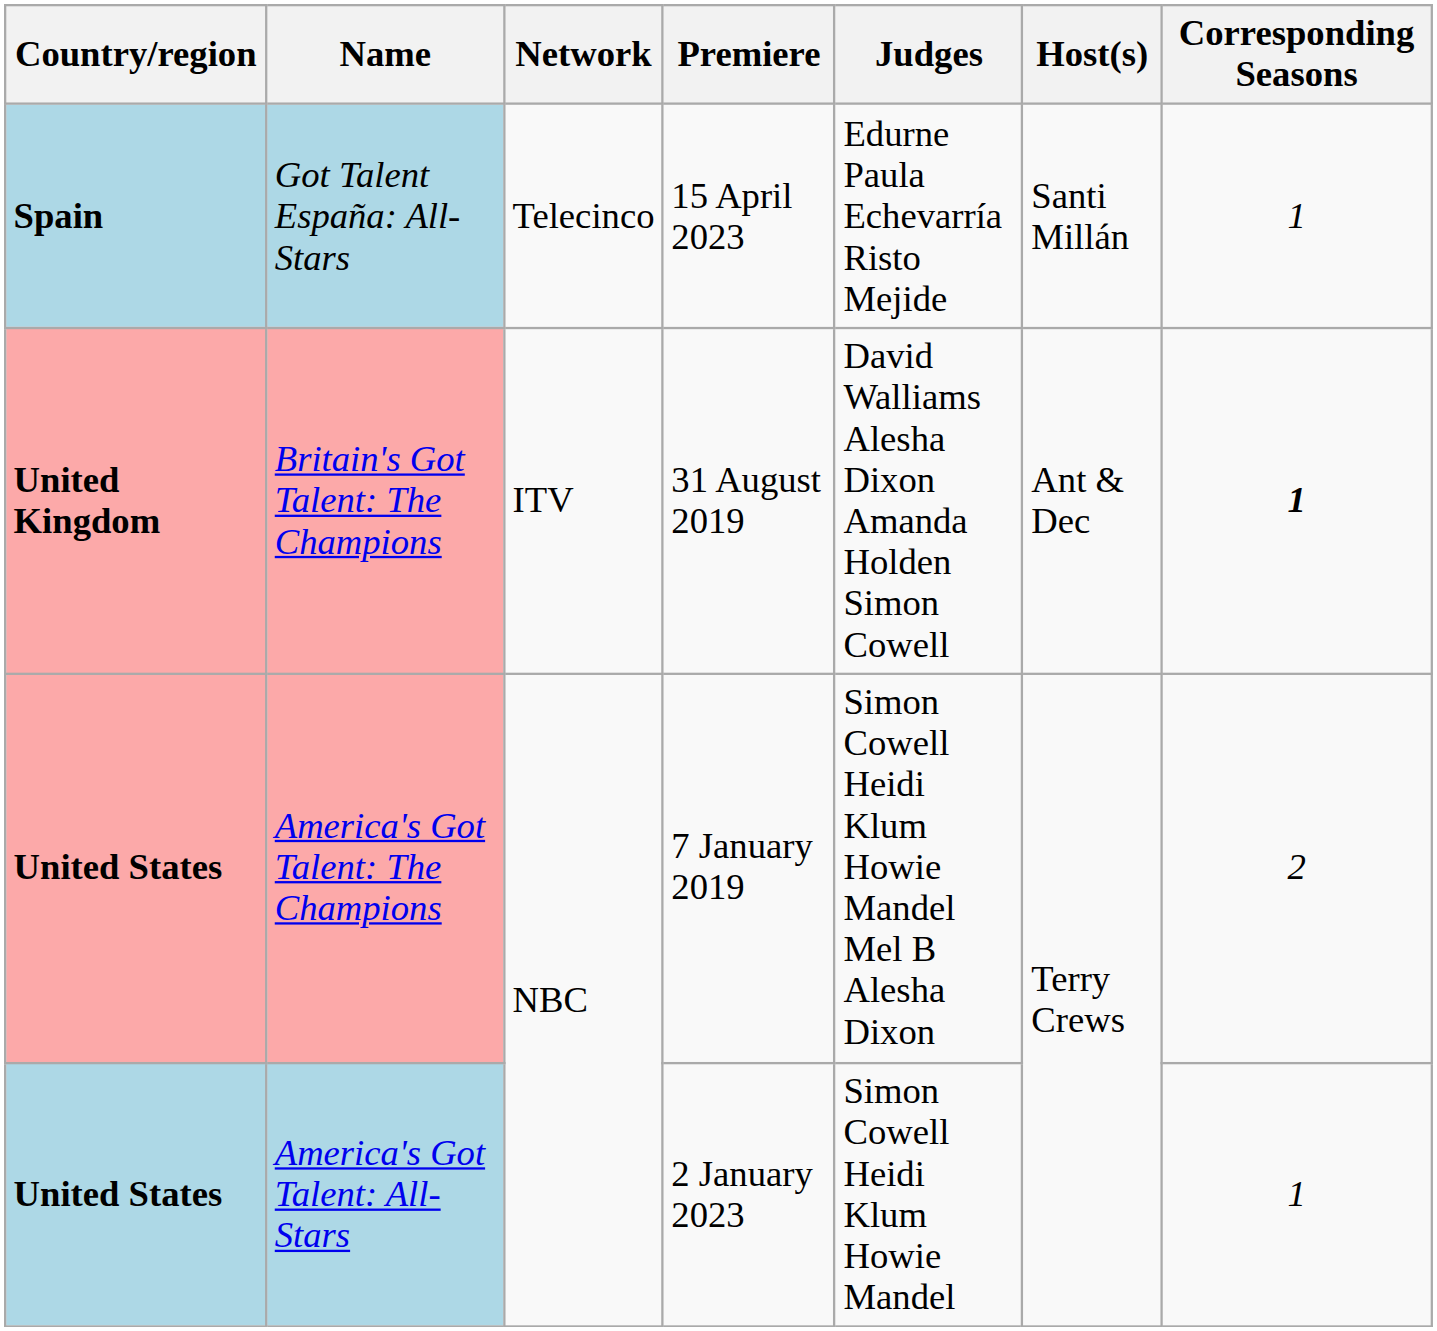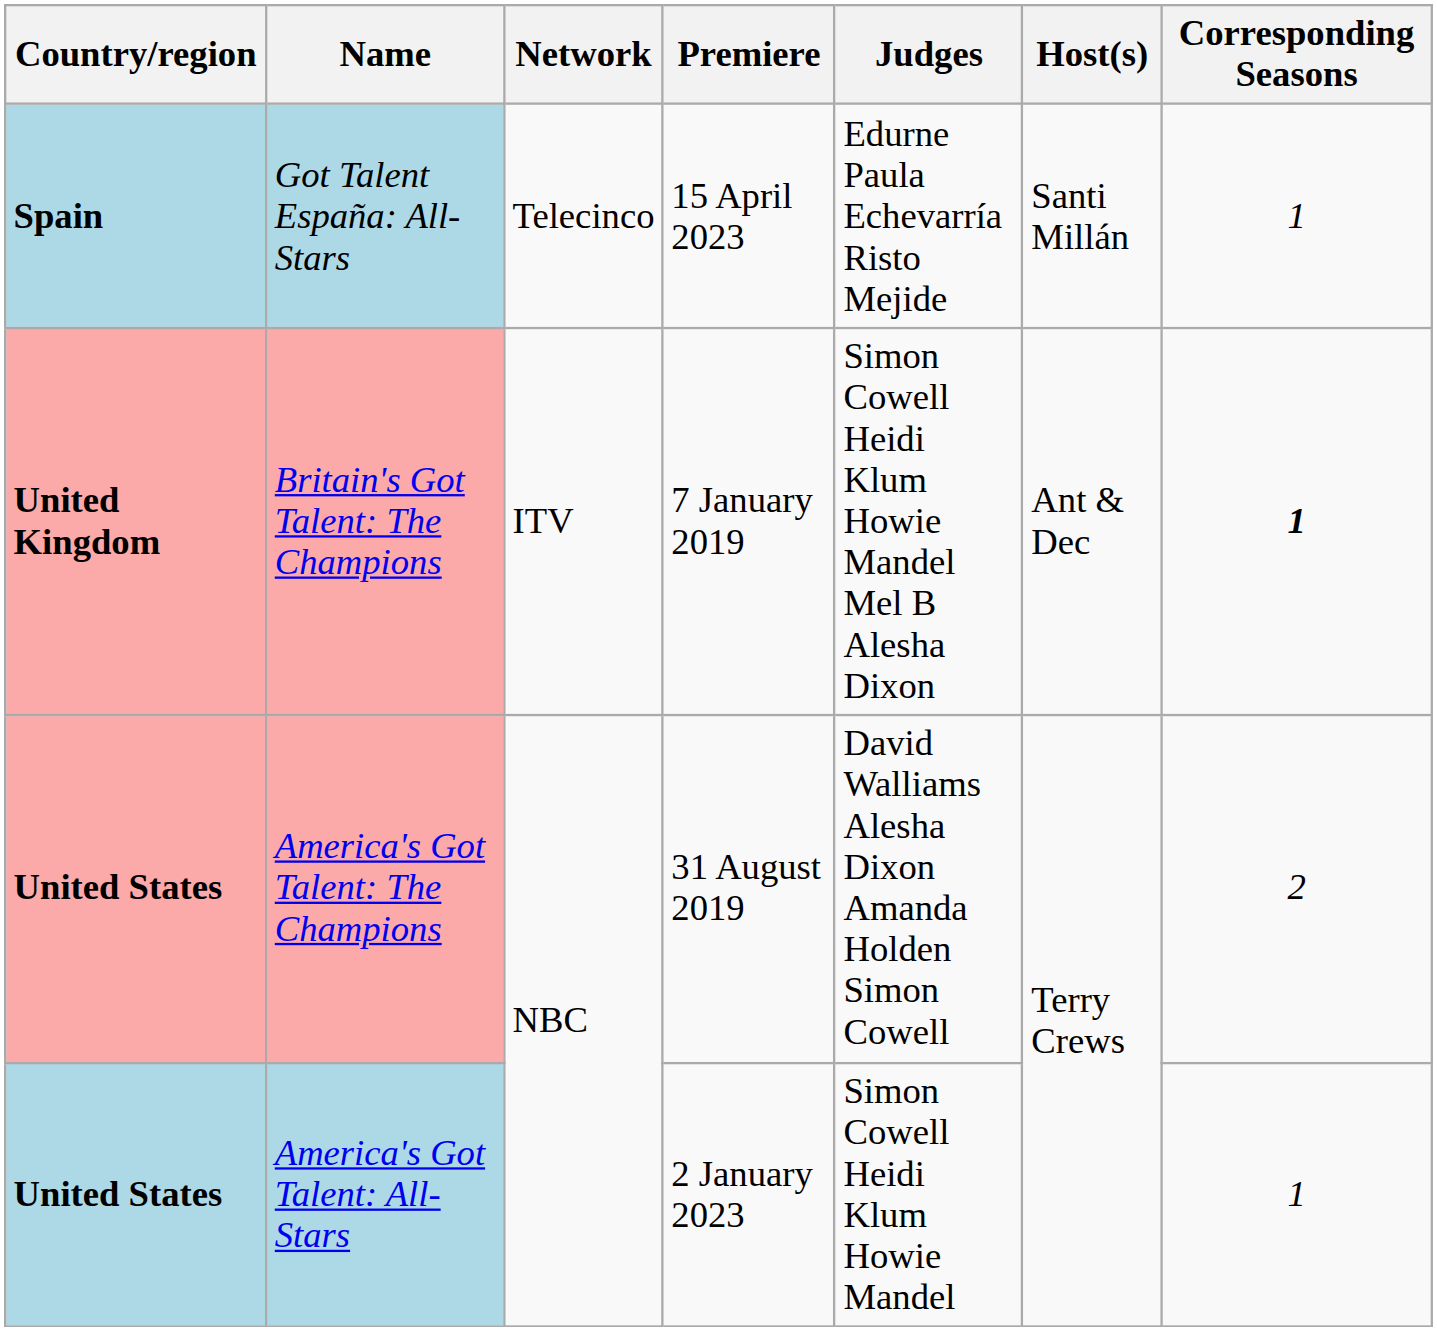 <table class="wikitable"  style="text-align:center; line-height:18px; width:100%;">
 <tr>
 <th>Country/region</th>
 <th>Name</th>
 <th>Network</th>
 <th>Premiere</th>
 <th>Judges</th>
 <th>Host(s)</th>
 <th>Corresponding Seasons</th>
 </tr>
 <tr>
 <td style="background:#ADD8E6; text-align:left;"><strong>Spain</strong></td>
 <td style="background:#ADD8E6; text-align:left;"><em>Got Talent España: All-Stars</em></td>
 <td>Telecinco</td>
 <td style="text-align:left;">15 April 2023</td>
 <td style="text-align:left;">Edurne<br>Paula Echevarría<br>Risto Mejide</td>
 <td style="text-align:left;">Santi Millán</td>
 <td><em>1</em></td>
 </tr>
 <tr>
 <td style="background:#FCA9A9; text-align:left;"><strong>United Kingdom</strong></td>
 <td style="background:#FCA9A9; text-align:left;"><em><a href='#'>Britain's Got Talent: The Champions</a></em></td>
 <td style="text-align:left;">ITV</td>
-<td style="text-align:left;">31 August 2019</td>
-<td style="text-align:left;">David Walliams<br>Alesha Dixon<br>Amanda Holden<br>Simon Cowell</td>
+<td style="text-align:left;">7 January 2019</td>
+<td style="text-align:left;">Simon Cowell<br>Heidi Klum<br>Howie Mandel<br>Mel B <br>Alesha Dixon </td>
 <td style="text-align:left;">Ant & Dec</td>
 <td><strong><em>1</em></strong></td>
 </tr>
 <tr>
 <td style="background:#fca9a9; text-align:left;"><strong>United States</strong></td>
 <td style="background:#fca9a9; text-align:left;"><em><a href='#'>America's Got Talent: The Champions</a></em></td>
 <td rowspan="2" style="text-align:left;">NBC</td>
-<td style="text-align:left;">7 January 2019</td>
-<td style="text-align:left;">Simon Cowell<br>Heidi Klum<br>Howie Mandel<br>Mel B <br>Alesha Dixon </td>
+<td style="text-align:left;">31 August 2019</td>
+<td style="text-align:left;">David Walliams<br>Alesha Dixon<br>Amanda Holden<br>Simon Cowell</td>
 <td rowspan="2" style="text-align:left;">Terry Crews</td>
 <td><em>2</em></td>
 </tr>
 <tr>
 <td style="background:#ADD8E6; text-align:left;"><strong>United States</strong></td>
 <td style="background:#ADD8E6; text-align:left;"><em><a href='#'>America's Got Talent: All-Stars</a></em></td>
 <td style="text-align:left;">2 January 2023</td>
 <td style="text-align:left;">Simon Cowell<br>Heidi Klum<br>Howie Mandel</td>
 <td><em>1</em></td>
 </tr>
 </table>
